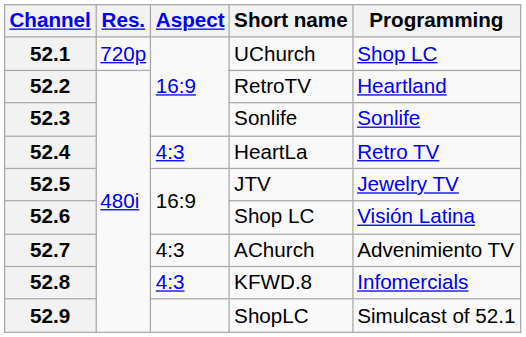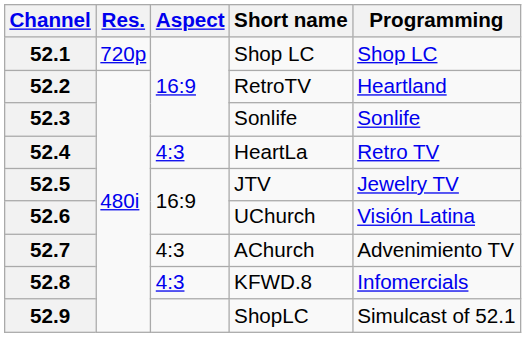 <table class="wikitable">
 <tr>
 <th scope = "col"><a href='#'>Channel</a></th>
 <th scope = "col"><a href='#'>Res.</a></th>
 <th scope = "col"><a href='#'>Aspect</a></th>
 <th scope = "col">Short name</th>
 <th scope = "col">Programming</th>
 </tr>
 <tr>
 <th scope = "row">52.1</th>
 <td><a href='#'>720p</a></td>
 <td rowspan="3"><a href='#'>16:9</a></td>
-<td>UChurch</td>
+<td>Shop LC</td>
 <td><a href='#'>Shop LC</a></td>
 </tr>
 <tr>
 <th scope = "row">52.2</th>
 <td rowspan="8"><a href='#'>480i</a></td>
 <td>RetroTV</td>
 <td><a href='#'>Heartland</a></td>
 </tr>
 <tr>
 <th scope = "row">52.3</th>
 <td>Sonlife</td>
 <td><a href='#'>Sonlife</a></td>
 </tr>
 <tr>
 <th scope = "row">52.4</th>
 <td><a href='#'>4:3</a></td>
 <td>HeartLa</td>
 <td><a href='#'>Retro TV</a></td>
 </tr>
 <tr>
 <th scope = "row">52.5</th>
 <td rowspan="2">16:9</td>
 <td>JTV</td>
 <td><a href='#'>Jewelry TV</a></td>
 </tr>
 <tr>
 <th scope = "row">52.6</th>
-<td>Shop LC</td>
+<td>UChurch</td>
 <td><a href='#'>Visión Latina</a></td>
 </tr>
 <tr>
 <th scope = "row">52.7</th>
 <td>4:3</td>
 <td>AChurch</td>
 <td>Advenimiento TV</td>
 </tr>
 <tr>
 <th scope = "row">52.8</th>
 <td><a href='#'>4:3</a></td>
 <td>KFWD.8</td>
 <td><a href='#'>Infomercials</a></td>
 </tr>
 <tr>
 <th scope = "row">52.9</th>
 <td></td>
 <td>ShopLC</td>
 <td>Simulcast of 52.1</td>
 </tr>
 </table>
